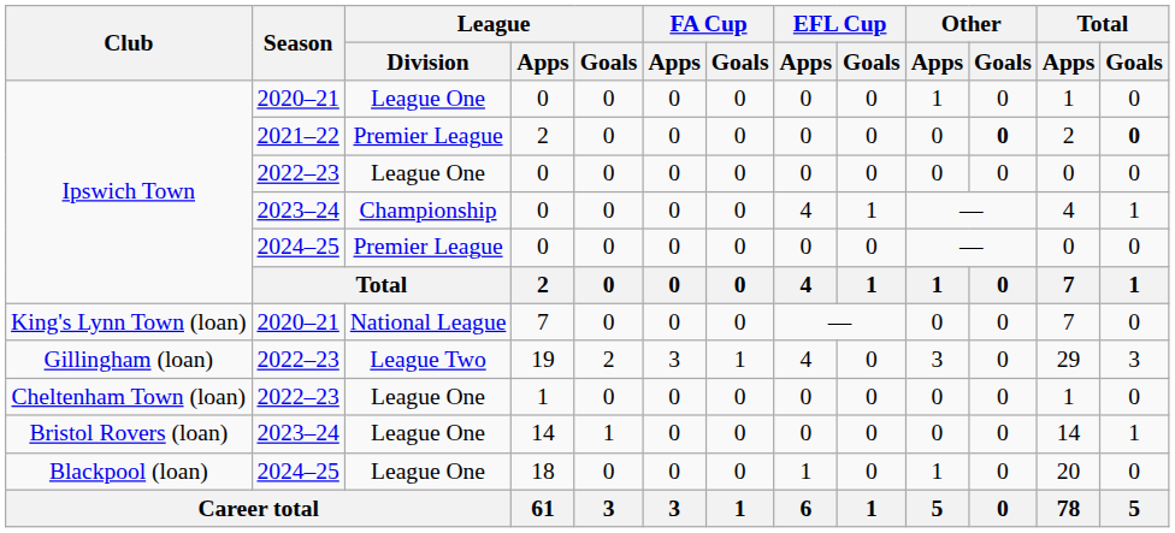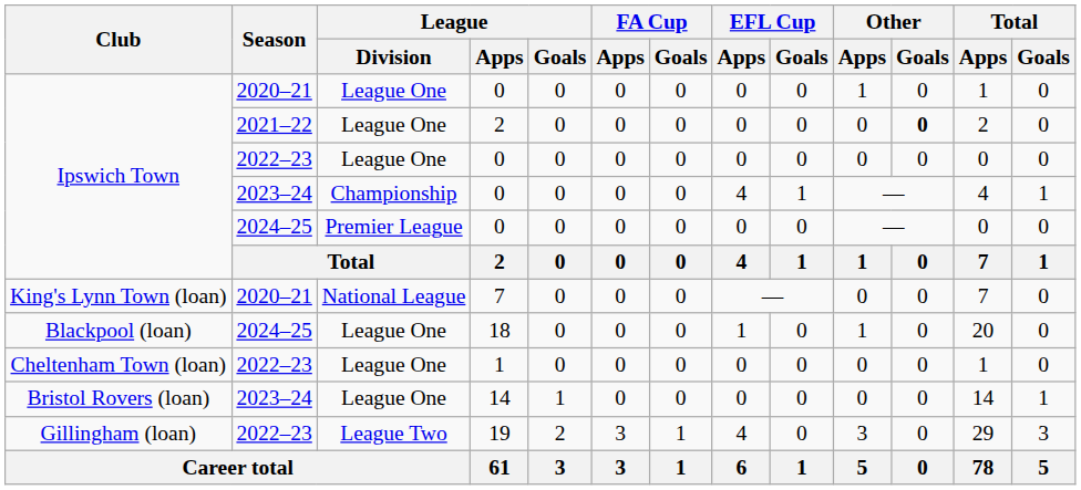 <table class="wikitable" style="text-align: center">
 <tr>
 <th rowspan="2">Club</th>
 <th rowspan="2">Season</th>
 <th colspan="3">League</th>
 <th colspan="2"><a href='#'>FA Cup</a></th>
 <th colspan="2"><a href='#'>EFL Cup</a></th>
 <th colspan="2">Other</th>
 <th colspan="2">Total</th>
 </tr>
 <tr>
 <th>Division</th>
 <th>Apps</th>
 <th>Goals</th>
 <th>Apps</th>
 <th>Goals</th>
 <th>Apps</th>
 <th>Goals</th>
 <th>Apps</th>
 <th>Goals</th>
 <th>Apps</th>
 <th>Goals</th>
 </tr>
 <tr>
 <td rowspan="6"><a href='#'>Ipswich Town</a></td>
 <td><a href='#'>2020–21</a></td>
 <td><a href='#'>League One</a></td>
 <td>0</td>
 <td>0</td>
 <td>0</td>
 <td>0</td>
 <td>0</td>
 <td>0</td>
 <td>1</td>
 <td>0</td>
 <td>1</td>
 <td>0</td>
 </tr>
 <tr>
 <td><a href='#'>2021–22</a></td>
-<td><a href='#'>Premier League</a></td>
+<td>League One</td>
 <td>2</td>
 <td>0</td>
 <td>0</td>
 <td>0</td>
 <td>0</td>
 <td>0</td>
 <td>0</td>
 <td><strong>0</strong></td>
 <td>2</td>
-<td><strong>0</strong></td>
+<td>0</td>
 </tr>
 <tr>
 <td><a href='#'>2022–23</a></td>
 <td>League One</td>
 <td>0</td>
 <td>0</td>
 <td>0</td>
 <td>0</td>
 <td>0</td>
 <td>0</td>
 <td>0</td>
 <td>0</td>
 <td>0</td>
 <td>0</td>
 </tr>
 <tr>
 <td><a href='#'>2023–24</a></td>
 <td><a href='#'>Championship</a></td>
 <td>0</td>
 <td>0</td>
 <td>0</td>
 <td>0</td>
 <td>4</td>
 <td>1</td>
 <td colspan="2">—</td>
 <td>4</td>
 <td>1</td>
 </tr>
 <tr>
 <td><a href='#'>2024–25</a></td>
 <td><a href='#'>Premier League</a></td>
 <td>0</td>
 <td>0</td>
 <td>0</td>
 <td>0</td>
 <td>0</td>
 <td>0</td>
 <td colspan="2">—</td>
 <td>0</td>
 <td>0</td>
 </tr>
 <tr>
 <th colspan="2">Total</th>
 <th>2</th>
 <th>0</th>
 <th>0</th>
 <th>0</th>
 <th>4</th>
 <th>1</th>
 <th>1</th>
 <th>0</th>
 <th>7</th>
 <th>1</th>
 </tr>
 <tr>
 <td><a href='#'>King's Lynn Town</a> (loan)</td>
 <td><a href='#'>2020–21</a></td>
 <td><a href='#'>National League</a></td>
 <td>7</td>
 <td>0</td>
 <td>0</td>
 <td>0</td>
 <td colspan="2">—</td>
 <td>0</td>
 <td>0</td>
 <td>7</td>
 <td>0</td>
 </tr>
 <tr>
-<td rowspan="1"><a href='#'>Gillingham</a> (loan)</td>
-<td><a href='#'>2022–23</a></td>
-<td><a href='#'>League Two</a></td>
-<td>19</td>
-<td>2</td>
-<td>3</td>
+<td rowspan="1"><a href='#'>Blackpool</a> (loan)</td>
+<td><a href='#'>2024–25</a></td>
+<td>League One</td>
+<td>18</td>
+<td>0</td>
+<td>0</td>
+<td>0</td>
 <td>1</td>
-<td>4</td>
 <td>0</td>
-<td>3</td>
+<td>1</td>
 <td>0</td>
-<td>29</td>
-<td>3</td>
+<td>20</td>
+<td>0</td>
 </tr>
 <tr>
 <td rowspan="1"><a href='#'>Cheltenham Town</a> (loan)</td>
 <td><a href='#'>2022–23</a></td>
 <td>League One</td>
 <td>1</td>
 <td>0</td>
 <td>0</td>
 <td>0</td>
 <td>0</td>
 <td>0</td>
 <td>0</td>
 <td>0</td>
 <td>1</td>
 <td>0</td>
 </tr>
 <tr>
 <td rowspan="1"><a href='#'>Bristol Rovers</a> (loan)</td>
 <td><a href='#'>2023–24</a></td>
 <td>League One</td>
 <td>14</td>
 <td>1</td>
 <td>0</td>
 <td>0</td>
 <td>0</td>
 <td>0</td>
 <td>0</td>
 <td>0</td>
 <td>14</td>
 <td>1</td>
 </tr>
 <tr>
-<td rowspan="1"><a href='#'>Blackpool</a> (loan)</td>
-<td><a href='#'>2024–25</a></td>
-<td>League One</td>
-<td>18</td>
+<td rowspan="1"><a href='#'>Gillingham</a> (loan)</td>
+<td><a href='#'>2022–23</a></td>
+<td><a href='#'>League Two</a></td>
+<td>19</td>
+<td>2</td>
+<td>3</td>
+<td>1</td>
+<td>4</td>
 <td>0</td>
+<td>3</td>
 <td>0</td>
-<td>0</td>
-<td>1</td>
-<td>0</td>
-<td>1</td>
-<td>0</td>
-<td>20</td>
-<td>0</td>
+<td>29</td>
+<td>3</td>
 </tr>
 <tr>
 <th colspan="3">Career total</th>
 <th>61</th>
 <th>3</th>
 <th>3</th>
 <th>1</th>
 <th>6</th>
 <th>1</th>
 <th>5</th>
 <th>0</th>
 <th>78</th>
 <th>5</th>
 </tr>
 </table>
